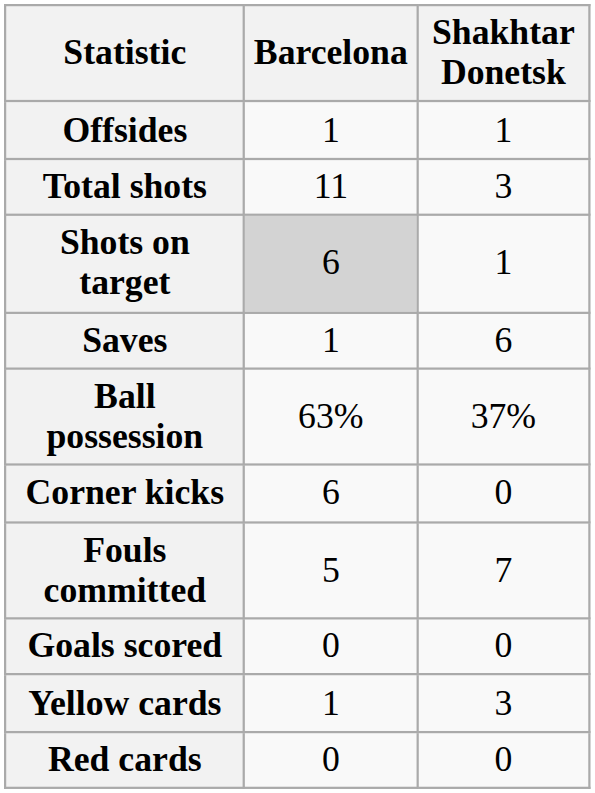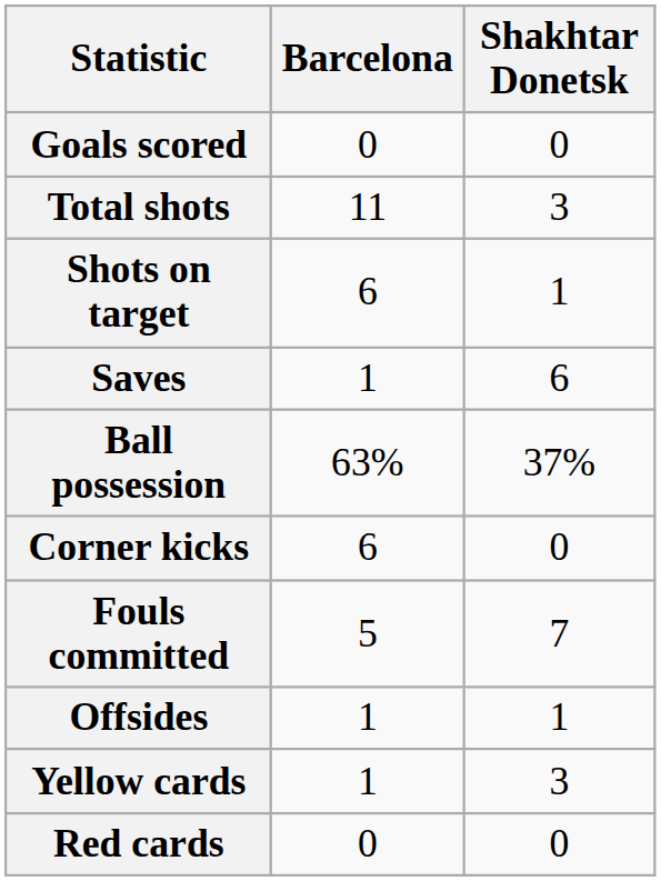 <table class="wikitable plainrowheaders" style="text-align:center">
 <tr>
 <th scope="col" style="width:100px">Statistic</th>
 <th scope="col" style="width:70px">Barcelona</th>
 <th scope="col" style="width:70px">Shakhtar Donetsk</th>
 </tr>
 <tr>
-<th scope=row>Offsides</th>
-<td>1</td>
-<td>1</td>
+<th scope=row>Goals scored</th>
+<td>0</td>
+<td>0</td>
 </tr>
 <tr>
 <th scope=row>Total shots</th>
 <td>11</td>
 <td>3</td>
 </tr>
 <tr>
 <th scope=row>Shots on target</th>
-<td style="background: lightgrey;">6</td>
+<td>6</td>
 <td>1</td>
 </tr>
 <tr>
 <th scope=row>Saves</th>
 <td>1</td>
 <td>6</td>
 </tr>
 <tr>
 <th scope=row>Ball possession</th>
 <td>63%</td>
 <td>37%</td>
 </tr>
 <tr>
 <th scope=row>Corner kicks</th>
 <td>6</td>
 <td>0</td>
 </tr>
 <tr>
 <th scope=row>Fouls committed</th>
 <td>5</td>
 <td>7</td>
 </tr>
 <tr>
-<th scope=row>Goals scored</th>
-<td>0</td>
-<td>0</td>
+<th scope=row>Offsides</th>
+<td>1</td>
+<td>1</td>
 </tr>
 <tr>
 <th scope=row>Yellow cards</th>
 <td>1</td>
 <td>3</td>
 </tr>
 <tr>
 <th scope=row>Red cards</th>
 <td>0</td>
 <td>0</td>
 </tr>
 </table>
